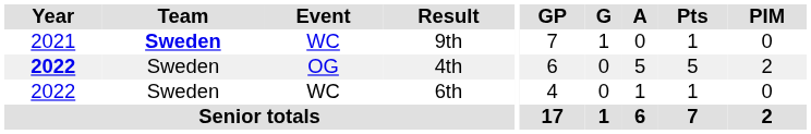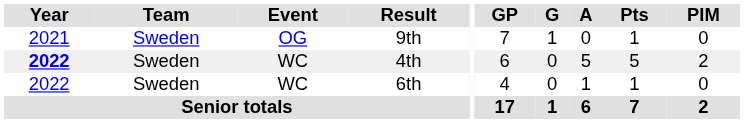 <table border="0" cellpadding="1" cellspacing="0" ID="Table3" style="text-align:center; width:40em">
 <tr ALIGN="center" bgcolor="#e0e0e0">
 <th>Year</th>
 <th>Team</th>
 <th>Event</th>
 <th>Result</th>
 <th rowspan="99" bgcolor="#ffffff"></th>
 <th>GP</th>
 <th>G</th>
 <th>A</th>
 <th>Pts</th>
 <th>PIM</th>
 </tr>
 <tr>
 <td><a href='#'>2021</a></td>
-<td><strong><a href='#'>Sweden</a></strong></td>
-<td><a href='#'>WC</a></td>
+<td><a href='#'>Sweden</a></td>
+<td><a href='#'>OG</a></td>
 <td>9th</td>
 <td>7</td>
 <td>1</td>
 <td>0</td>
 <td>1</td>
 <td>0</td>
 </tr>
 <tr bgcolor="#f0f0f0">
 <td><strong><a href='#'>2022</a></strong></td>
 <td>Sweden</td>
-<td><a href='#'>OG</a></td>
+<td>WC</td>
 <td>4th</td>
 <td>6</td>
 <td>0</td>
 <td>5</td>
 <td>5</td>
 <td>2</td>
 </tr>
 <tr>
 <td><a href='#'>2022</a></td>
 <td>Sweden</td>
 <td>WC</td>
 <td>6th</td>
 <td>4</td>
 <td>0</td>
 <td>1</td>
 <td>1</td>
 <td>0</td>
 </tr>
 <tr bgcolor="#e0e0e0">
 <th colspan="4">Senior totals</th>
 <th>17</th>
 <th>1</th>
 <th>6</th>
 <th>7</th>
 <th>2</th>
 </tr>
 </table>
